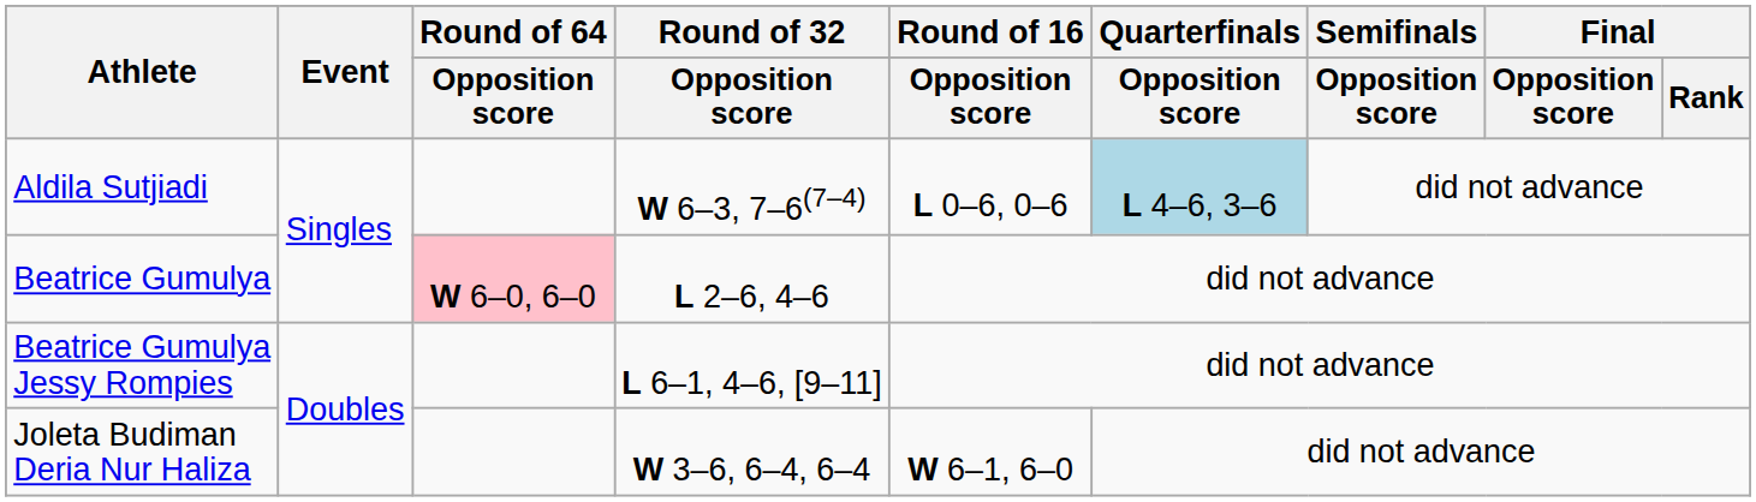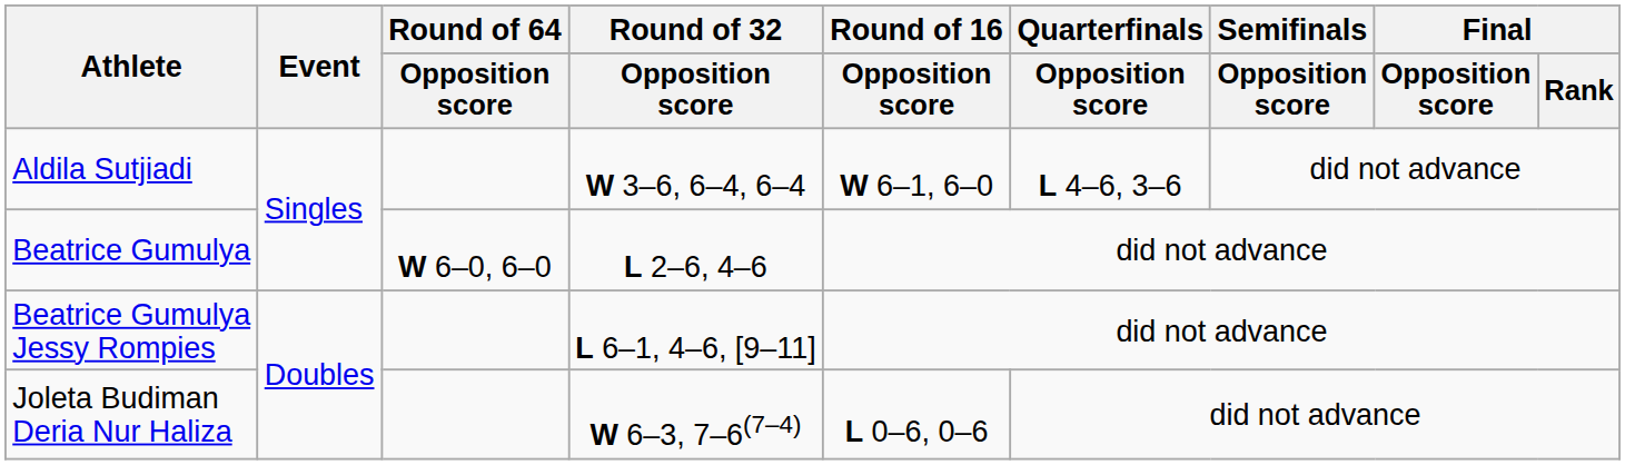 <table class=wikitable style="font-size:90%; text-align:center;">
 <tr>
 <th rowspan="2">Athlete</th>
 <th rowspan="2">Event</th>
 <th>Round of 64</th>
 <th>Round of 32</th>
 <th>Round of 16</th>
 <th>Quarterfinals</th>
 <th>Semifinals</th>
 <th colspan=2>Final</th>
 </tr>
 <tr style="font-size:95%">
 <th>Opposition<br> score</th>
 <th>Opposition<br> score</th>
 <th>Opposition<br> score</th>
 <th>Opposition<br> score</th>
 <th>Opposition<br> score</th>
 <th>Opposition<br> score</th>
 <th>Rank</th>
 </tr>
 <tr>
 <td align=left><a href='#'>Aldila Sutjiadi</a></td>
 <td align=left rowspan=2><a href='#'>Singles</a></td>
 <td></td>
-<td><br><strong>W</strong> 6–3, 7–6<sup>(7–4)</sup></td>
-<td><br><strong>L</strong> 0–6, 0–6</td>
-<td style="background: lightblue;"><br><strong>L</strong> 4–6, 3–6</td>
+<td><br><strong>W</strong> 3–6, 6–4, 6–4</td>
+<td><br><strong>W</strong> 6–1, 6–0</td>
+<td><br><strong>L</strong> 4–6, 3–6</td>
 <td colspan=3>did not advance</td>
 </tr>
 <tr>
 <td align=left><a href='#'>Beatrice Gumulya</a></td>
-<td style="background: pink;"><br><strong>W</strong> 6–0, 6–0</td>
+<td><br><strong>W</strong> 6–0, 6–0</td>
 <td><br><strong>L</strong> 2–6, 4–6</td>
 <td colspan=5>did not advance</td>
 </tr>
 <tr>
 <td align=left><a href='#'>Beatrice Gumulya</a><br><a href='#'>Jessy Rompies</a></td>
 <td align=left rowspan=2><a href='#'>Doubles</a></td>
 <td></td>
 <td><br><strong>L</strong> 6–1, 4–6, [9–11]</td>
 <td colspan=5>did not advance</td>
 </tr>
 <tr>
 <td align=left>Joleta Budiman<br><a href='#'>Deria Nur Haliza</a></td>
 <td></td>
-<td><br><strong>W</strong> 3–6, 6–4, 6–4</td>
-<td><br><strong>W</strong> 6–1, 6–0</td>
+<td><br><strong>W</strong> 6–3, 7–6<sup>(7–4)</sup></td>
+<td><br><strong>L</strong> 0–6, 0–6</td>
 <td colspan=4>did not advance</td>
 </tr>
 </table>
